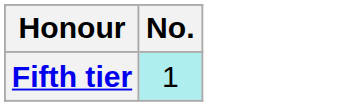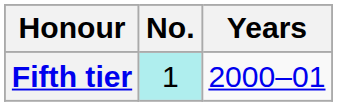 <table class="wikitable plainrowheaders">
 <tr>
 <th scope=col>Honour</th>
 <th scope=col>No.</th>
+<th scope=col>Years</th>
 </tr>
 <tr>
 <th scope=row><a href='#'>Fifth tier</a></th>
 <td align=center style="background: paleturquoise;">1</td>
+<td><a href='#'>2000–01</a></td>
 </tr>
 </table>
